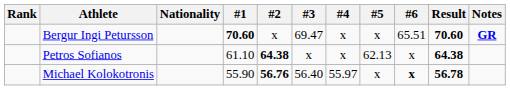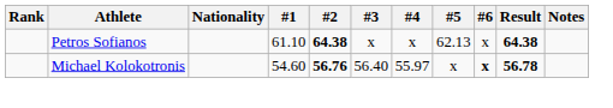 <table class="wikitable sortable" style="text-align:center">
 <tr>
 <th>Rank</th>
 <th>Athlete</th>
 <th>Nationality</th>
 <th>#1</th>
 <th>#2</th>
 <th>#3</th>
 <th>#4</th>
 <th>#5</th>
 <th>#6</th>
 <th>Result</th>
 <th>Notes</th>
-</tr>
-<tr>
-<td></td>
-<td align="left"><a href='#'>Bergur Ingi Petursson</a></td>
-<td align=left></td>
-<td><strong>70.60</strong></td>
-<td>x</td>
-<td>69.47</td>
-<td>x</td>
-<td>x</td>
-<td>65.51</td>
-<td><strong>70.60</strong></td>
-<td><strong><a href='#'>GR</a></strong></td>
 </tr>
 <tr>
 <td></td>
 <td align="left"><a href='#'>Petros Sofianos</a></td>
 <td align=left></td>
 <td>61.10</td>
 <td><strong>64.38</strong></td>
 <td>x</td>
 <td>x</td>
 <td>62.13</td>
 <td>x</td>
 <td><strong>64.38</strong></td>
 <td></td>
 </tr>
 <tr>
 <td></td>
 <td align="left"><a href='#'>Michael Kolokotronis</a></td>
 <td align=left></td>
-<td>55.90</td>
+<td>54.60</td>
 <td><strong>56.76</strong></td>
 <td>56.40</td>
 <td>55.97</td>
 <td>x</td>
 <td><strong>x</strong></td>
 <td><strong>56.78</strong></td>
 <td></td>
 </tr>
 </table>
